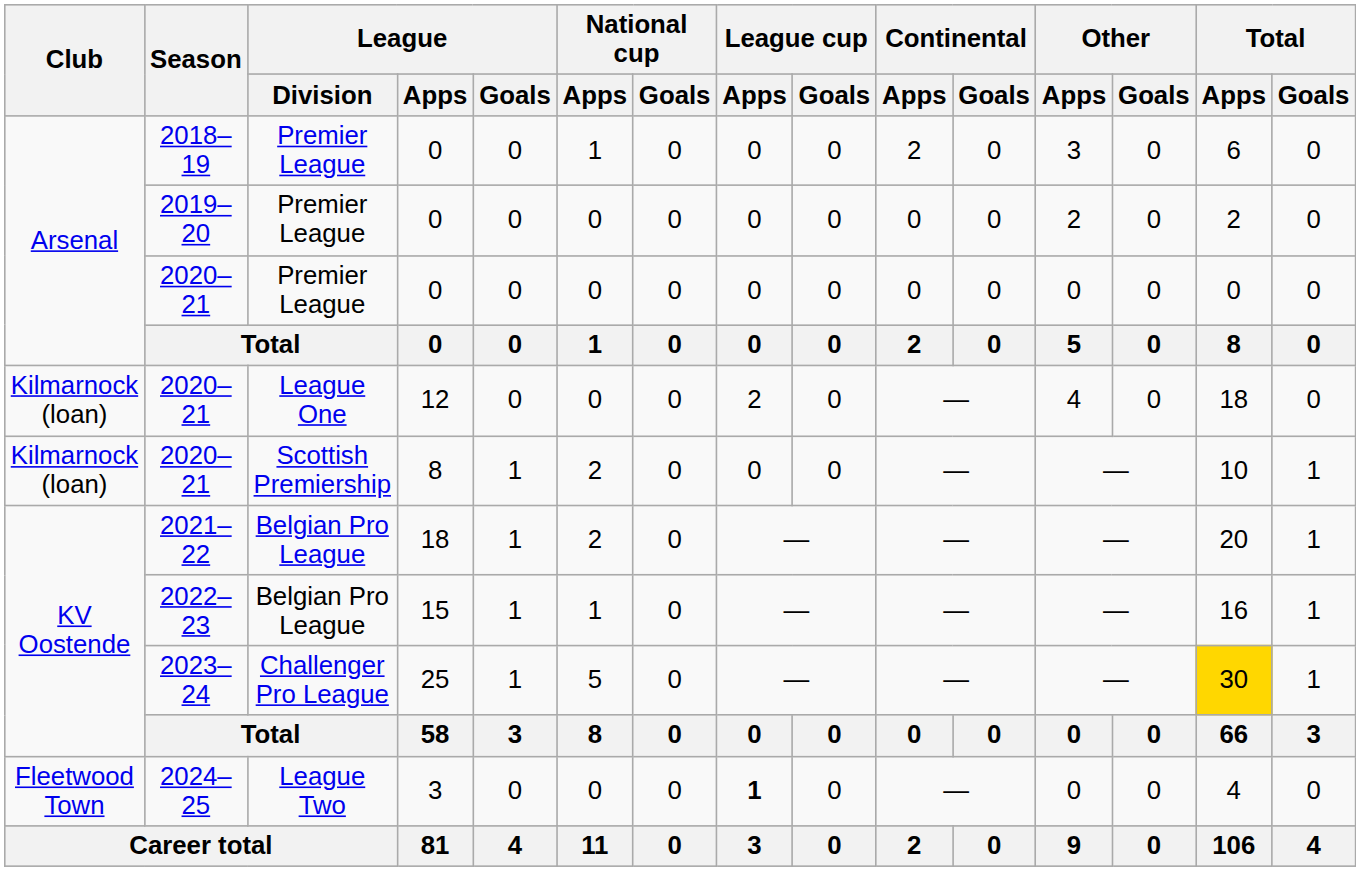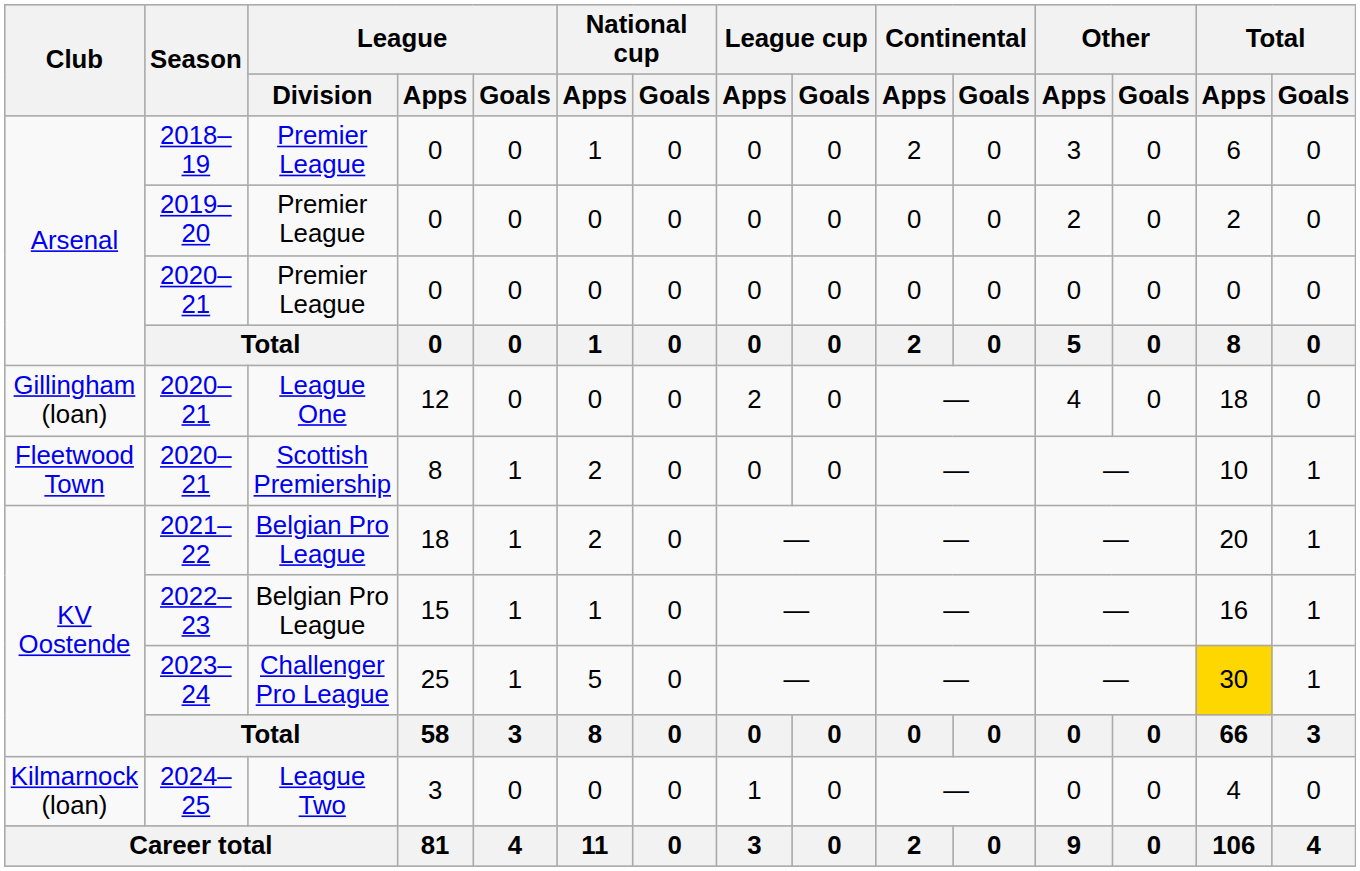 <table class="wikitable" style="text-align:center">
 <tr>
 <th rowspan="2">Club</th>
 <th rowspan="2">Season</th>
 <th colspan="3">League</th>
 <th colspan="2">National cup</th>
 <th colspan="2">League cup</th>
 <th colspan="2">Continental</th>
 <th colspan="2">Other</th>
 <th colspan="2">Total</th>
 </tr>
 <tr>
 <th>Division</th>
 <th>Apps</th>
 <th>Goals</th>
 <th>Apps</th>
 <th>Goals</th>
 <th>Apps</th>
 <th>Goals</th>
 <th>Apps</th>
 <th>Goals</th>
 <th>Apps</th>
 <th>Goals</th>
 <th>Apps</th>
 <th>Goals</th>
 </tr>
 <tr>
 <td rowspan="4"><a href='#'>Arsenal</a></td>
 <td><a href='#'>2018–19</a></td>
 <td><a href='#'>Premier League</a></td>
 <td>0</td>
 <td>0</td>
 <td>1</td>
 <td>0</td>
 <td>0</td>
 <td>0</td>
 <td>2</td>
 <td>0</td>
 <td>3</td>
 <td>0</td>
 <td>6</td>
 <td>0</td>
 </tr>
 <tr>
 <td><a href='#'>2019–20</a></td>
 <td>Premier League</td>
 <td>0</td>
 <td>0</td>
 <td>0</td>
 <td>0</td>
 <td>0</td>
 <td>0</td>
 <td>0</td>
 <td>0</td>
 <td>2</td>
 <td>0</td>
 <td>2</td>
 <td>0</td>
 </tr>
 <tr>
 <td><a href='#'>2020–21</a></td>
 <td>Premier League</td>
 <td>0</td>
 <td>0</td>
 <td>0</td>
 <td>0</td>
 <td>0</td>
 <td>0</td>
 <td>0</td>
 <td>0</td>
 <td>0</td>
 <td>0</td>
 <td>0</td>
 <td>0</td>
 </tr>
 <tr>
 <th colspan="2">Total</th>
 <th>0</th>
 <th>0</th>
 <th>1</th>
 <th>0</th>
 <th>0</th>
 <th>0</th>
 <th>2</th>
 <th>0</th>
 <th>5</th>
 <th>0</th>
 <th>8</th>
 <th>0</th>
 </tr>
 <tr>
-<td><a href='#'>Kilmarnock</a> (loan)</td>
+<td><a href='#'>Gillingham</a> (loan)</td>
 <td><a href='#'>2020–21</a></td>
 <td><a href='#'>League One</a></td>
 <td>12</td>
 <td>0</td>
 <td>0</td>
 <td>0</td>
 <td>2</td>
 <td>0</td>
 <td colspan="2">—</td>
 <td>4</td>
 <td>0</td>
 <td>18</td>
 <td>0</td>
 </tr>
 <tr>
-<td><a href='#'>Kilmarnock</a> (loan)</td>
+<td><a href='#'>Fleetwood Town</a></td>
 <td><a href='#'>2020–21</a></td>
 <td><a href='#'>Scottish Premiership</a></td>
 <td>8</td>
 <td>1</td>
 <td>2</td>
 <td>0</td>
 <td>0</td>
 <td>0</td>
 <td colspan="2">—</td>
 <td colspan="2">—</td>
 <td>10</td>
 <td>1</td>
 </tr>
 <tr>
 <td rowspan="4"><a href='#'>KV Oostende</a></td>
 <td><a href='#'>2021–22</a></td>
 <td><a href='#'>Belgian Pro League</a></td>
 <td>18</td>
 <td>1</td>
 <td>2</td>
 <td>0</td>
 <td colspan="2">—</td>
 <td colspan="2">—</td>
 <td colspan="2">—</td>
 <td>20</td>
 <td>1</td>
 </tr>
 <tr>
 <td><a href='#'>2022–23</a></td>
 <td>Belgian Pro League</td>
 <td>15</td>
 <td>1</td>
 <td>1</td>
 <td>0</td>
 <td colspan="2">—</td>
 <td colspan="2">—</td>
 <td colspan="2">—</td>
 <td>16</td>
 <td>1</td>
 </tr>
 <tr>
 <td><a href='#'>2023–24</a></td>
 <td><a href='#'>Challenger Pro League</a></td>
 <td>25</td>
 <td>1</td>
 <td>5</td>
 <td>0</td>
 <td colspan="2">—</td>
 <td colspan="2">—</td>
 <td colspan="2">—</td>
 <td style="background: gold;">30</td>
 <td>1</td>
 </tr>
 <tr>
 <th colspan="2">Total</th>
 <th>58</th>
 <th>3</th>
 <th>8</th>
 <th>0</th>
 <th>0</th>
 <th>0</th>
 <th>0</th>
 <th>0</th>
 <th>0</th>
 <th>0</th>
 <th>66</th>
 <th>3</th>
 </tr>
 <tr>
-<td><a href='#'>Fleetwood Town</a></td>
+<td><a href='#'>Kilmarnock</a> (loan)</td>
 <td><a href='#'>2024–25</a></td>
 <td><a href='#'>League Two</a></td>
 <td>3</td>
 <td>0</td>
 <td>0</td>
 <td>0</td>
-<td><strong>1</strong></td>
+<td>1</td>
 <td>0</td>
 <td colspan="2">—</td>
 <td>0</td>
 <td>0</td>
 <td>4</td>
 <td>0</td>
 </tr>
 <tr>
 <th colspan="3">Career total</th>
 <th>81</th>
 <th>4</th>
 <th>11</th>
 <th>0</th>
 <th>3</th>
 <th>0</th>
 <th>2</th>
 <th>0</th>
 <th>9</th>
 <th>0</th>
 <th>106</th>
 <th>4</th>
 </tr>
 </table>
